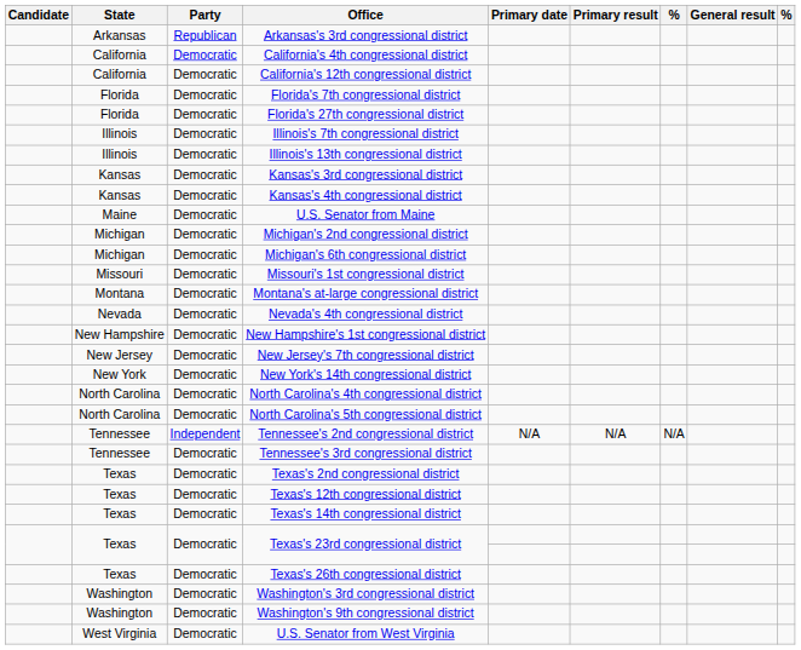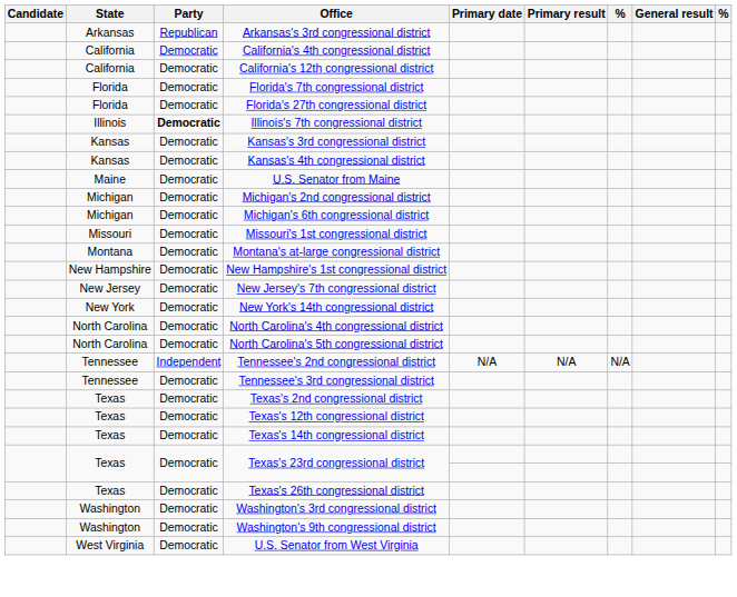 <table class="wikitable sortable">
 <tr>
 <th bgcolor=teal><span>Candidate</span></th>
 <th bgcolor=teal><span>State</span></th>
 <th bgcolor=teal><span>Party</span></th>
 <th bgcolor=teal><span>Office</span></th>
 <th bgcolor=teal><span>Primary date</span></th>
 <th bgcolor=teal data-sort-type="date"><span>Primary result</span></th>
 <th bgcolor=teal><span><abbr>%</abbr></span></th>
 <th bgcolor=teal><span>General result</span></th>
 <th bgcolor=teal><span><abbr>%</abbr></span></th>
 </tr>
 <tr style="text-align:center;">
 <td></td>
 <td> Arkansas</td>
 <td><a href='#'>Republican</a></td>
 <td><a href='#'>Arkansas's 3rd congressional district</a></td>
 <td><a href='#'></a></td>
 <td></td>
 <td></td>
 <td></td>
 <td></td>
 </tr>
 <tr style=text-align:center;>
 <td></td>
 <td> California</td>
 <td><a href='#'>Democratic</a></td>
 <td><a href='#'>California's 4th congressional district</a></td>
 <td><a href='#'></a></td>
 <td></td>
 <td></td>
 <td></td>
 <td></td>
 </tr>
 <tr style=text-align:center;>
 <td></td>
 <td> California</td>
 <td>Democratic</td>
 <td><a href='#'>California's 12th congressional district</a></td>
 <td><a href='#'></a></td>
 <td></td>
 <td></td>
 <td></td>
 <td></td>
 </tr>
 <tr style=text-align:center;>
 <td></td>
 <td> Florida</td>
 <td>Democratic</td>
 <td><a href='#'>Florida's 7th congressional district</a></td>
 <td><a href='#'></a></td>
 <td></td>
 <td></td>
 <td></td>
 <td></td>
 </tr>
 <tr style=text-align:center;>
 <td></td>
 <td> Florida</td>
 <td>Democratic</td>
 <td><a href='#'>Florida's 27th congressional district</a></td>
 <td><a href='#'></a></td>
 <td></td>
 <td></td>
 <td></td>
 <td></td>
 </tr>
 <tr style=text-align:center;>
 <td></td>
 <td> Illinois</td>
-<td>Democratic</td>
+<td><strong>Democratic</strong></td>
 <td><a href='#'>Illinois's 7th congressional district</a></td>
-<td><a href='#'></a></td>
-<td></td>
-<td></td>
-<td></td>
-<td></td>
-</tr>
-<tr style=text-align:center;>
-<td></td>
-<td> Illinois</td>
-<td>Democratic</td>
-<td><a href='#'>Illinois's 13th congressional district</a></td>
 <td><a href='#'></a></td>
 <td></td>
 <td></td>
 <td></td>
 <td></td>
 </tr>
 <tr style=text-align:center;>
 <td></td>
 <td> Kansas</td>
 <td>Democratic</td>
 <td><a href='#'>Kansas's 3rd congressional district</a></td>
 <td><a href='#'></a></td>
 <td></td>
 <td></td>
 <td></td>
 <td></td>
 </tr>
 <tr style=text-align:center;>
 <td></td>
 <td> Kansas</td>
 <td>Democratic</td>
 <td><a href='#'>Kansas's 4th congressional district</a></td>
 <td><a href='#'></a></td>
 <td></td>
 <td></td>
 <td></td>
 <td></td>
 </tr>
 <tr style=text-align:center;>
 <td></td>
 <td> Maine</td>
 <td>Democratic</td>
 <td><a href='#'>U.S. Senator from Maine</a></td>
 <td><a href='#'></a></td>
 <td></td>
 <td></td>
 <td></td>
 <td></td>
 </tr>
 <tr style=text-align:center;>
 <td></td>
 <td> Michigan</td>
 <td>Democratic</td>
 <td><a href='#'>Michigan's 2nd congressional district</a></td>
 <td><a href='#'></a></td>
 <td></td>
 <td></td>
 <td></td>
 <td></td>
 </tr>
 <tr style=text-align:center;>
 <td></td>
 <td> Michigan</td>
 <td>Democratic</td>
 <td><a href='#'>Michigan's 6th congressional district</a></td>
 <td><a href='#'></a></td>
 <td></td>
 <td></td>
 <td></td>
 <td></td>
 </tr>
 <tr style=text-align:center;>
 <td></td>
 <td> Missouri</td>
 <td>Democratic</td>
 <td><a href='#'>Missouri's 1st congressional district</a></td>
 <td><a href='#'></a></td>
 <td></td>
 <td></td>
 <td></td>
 <td></td>
 </tr>
 <tr style=text-align:center;>
 <td></td>
 <td> Montana</td>
 <td>Democratic</td>
 <td><a href='#'>Montana's at-large congressional district</a></td>
-<td><a href='#'></a></td>
-<td></td>
-<td></td>
-<td></td>
-<td></td>
-</tr>
-<tr style=text-align:center;>
-<td></td>
-<td> Nevada</td>
-<td>Democratic</td>
-<td><a href='#'>Nevada's 4th congressional district</a></td>
 <td><a href='#'></a></td>
 <td></td>
 <td></td>
 <td></td>
 <td></td>
 </tr>
 <tr style=text-align:center;>
 <td></td>
 <td> New Hampshire</td>
 <td>Democratic</td>
 <td><a href='#'>New Hampshire's 1st congressional district</a></td>
 <td><a href='#'></a></td>
 <td></td>
 <td></td>
 <td></td>
 <td></td>
 </tr>
 <tr style=text-align:center;>
 <td></td>
 <td> New Jersey</td>
 <td>Democratic</td>
 <td><a href='#'>New Jersey's 7th congressional district</a></td>
 <td><a href='#'></a></td>
 <td></td>
 <td></td>
 <td></td>
 <td></td>
 </tr>
 <tr style=text-align:center;>
 <td></td>
 <td> New York</td>
 <td>Democratic</td>
 <td><a href='#'>New York's 14th congressional district</a></td>
 <td><a href='#'></a></td>
 <td></td>
 <td></td>
 <td></td>
 <td></td>
 </tr>
 <tr style=text-align:center;>
 <td></td>
 <td> North Carolina</td>
 <td>Democratic</td>
 <td><a href='#'>North Carolina's 4th congressional district</a></td>
 <td><a href='#'></a></td>
 <td></td>
 <td></td>
 <td></td>
 <td></td>
 </tr>
 <tr style=text-align:center;>
 <td></td>
 <td> North Carolina</td>
 <td>Democratic</td>
 <td><a href='#'>North Carolina's 5th congressional district</a></td>
 <td><a href='#'></a></td>
 <td></td>
 <td></td>
 <td></td>
 <td></td>
 </tr>
 <tr style=text-align:center;>
 <td></td>
 <td> Tennessee</td>
 <td><a href='#'>Independent</a></td>
 <td><a href='#'>Tennessee's 2nd congressional district</a></td>
 <td>N/A</td>
 <td>N/A</td>
 <td>N/A</td>
 <td></td>
 <td></td>
 </tr>
 <tr style=text-align:center;>
 <td></td>
 <td> Tennessee</td>
 <td>Democratic</td>
 <td><a href='#'>Tennessee's 3rd congressional district</a></td>
 <td><a href='#'></a></td>
 <td></td>
 <td></td>
 <td></td>
 <td></td>
 </tr>
 <tr style=text-align:center;>
 <td></td>
 <td> Texas</td>
 <td>Democratic</td>
 <td><a href='#'>Texas's 2nd congressional district</a></td>
 <td><a href='#'></a><br></td>
 <td></td>
 <td></td>
 <td></td>
 <td></td>
 </tr>
 <tr style=text-align:center;>
 <td></td>
 <td> Texas</td>
 <td>Democratic</td>
 <td><a href='#'>Texas's 12th congressional district</a></td>
 <td><a href='#'></a></td>
 <td></td>
 <td></td>
 <td></td>
 <td></td>
 </tr>
 <tr style=text-align:center;>
 <td></td>
 <td> Texas</td>
 <td>Democratic</td>
 <td><a href='#'>Texas's 14th congressional district</a></td>
 <td><a href='#'></a></td>
 <td></td>
 <td></td>
 <td></td>
 <td></td>
 </tr>
 <tr style="text-align:center;">
 <td rowspan=2></td>
 <td rowspan=2> Texas</td>
 <td rowspan=2>Democratic</td>
 <td rowspan=2><a href='#'>Texas's 23rd congressional district</a></td>
 <td><a href='#'></a><br></td>
 <td></td>
 <td></td>
 <td></td>
 <td></td>
 </tr>
 <tr style="text-align:center;">
 <td><a href='#'></a><br></td>
 <td></td>
 <td></td>
 <td></td>
 <td></td>
 </tr>
 <tr style=text-align:center;>
 <td></td>
 <td> Texas</td>
 <td>Democratic</td>
 <td><a href='#'>Texas's 26th congressional district</a></td>
 <td><a href='#'></a></td>
 <td></td>
 <td></td>
 <td></td>
 <td></td>
 </tr>
 <tr style=text-align:center;>
 <td></td>
 <td> Washington</td>
 <td>Democratic</td>
 <td><a href='#'>Washington's 3rd congressional district</a></td>
 <td><a href='#'></a></td>
 <td></td>
 <td></td>
 <td></td>
 <td></td>
 </tr>
 <tr style=text-align:center;>
 <td></td>
 <td> Washington</td>
 <td>Democratic</td>
 <td><a href='#'>Washington's 9th congressional district</a></td>
 <td><a href='#'></a></td>
 <td></td>
 <td></td>
 <td></td>
 <td></td>
 </tr>
 <tr style=text-align:center;>
 <td></td>
 <td> West Virginia</td>
 <td>Democratic</td>
 <td><a href='#'>U.S. Senator from West Virginia</a></td>
 <td><a href='#'></a></td>
 <td></td>
 <td></td>
 <td></td>
 <td></td>
 </tr>
 </table>
